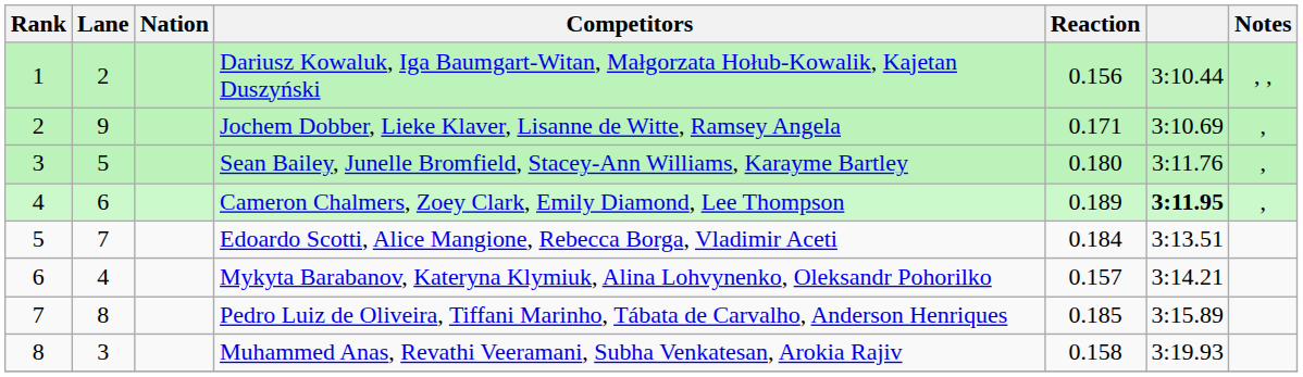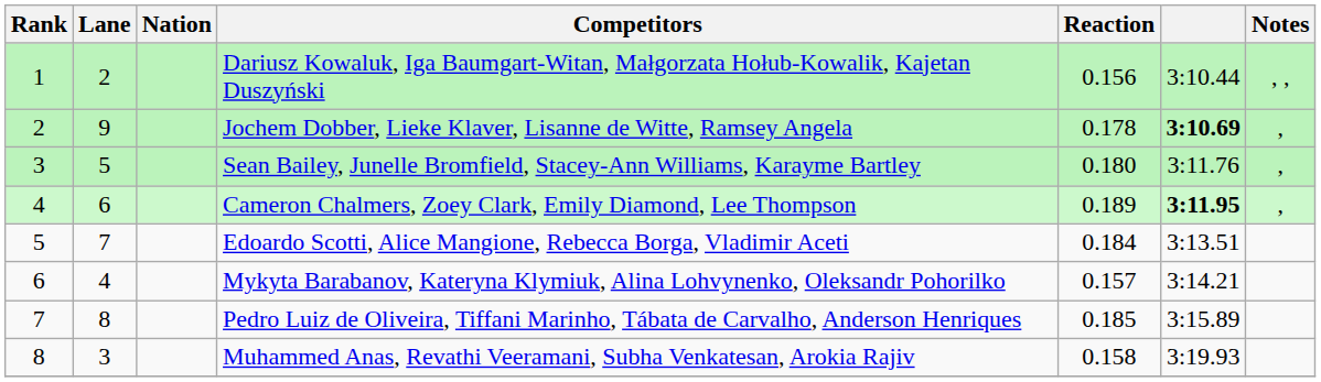 <table class="wikitable sortable" style="text-align:center">
 <tr>
 <th scope="col">Rank</th>
 <th scope="col">Lane</th>
 <th scope="col">Nation</th>
 <th scope="col">Competitors</th>
 <th scope="col">Reaction</th>
 <th scope="col"></th>
 <th scope="col">Notes</th>
 </tr>
 <tr bgcolor=#bbf3bb>
 <td>1</td>
 <td>2</td>
 <td style="text-align:left"></td>
 <td style="text-align:left"><a href='#'>Dariusz Kowaluk</a>, <a href='#'>Iga Baumgart-Witan</a>, <a href='#'>Małgorzata Hołub-Kowalik</a>, <a href='#'>Kajetan Duszyński</a></td>
 <td>0.156</td>
 <td>3:10.44</td>
 <td>, , </td>
 </tr>
 <tr bgcolor=#bbf3bb>
 <td>2</td>
 <td>9</td>
 <td style="text-align:left"></td>
 <td style="text-align:left"><a href='#'>Jochem Dobber</a>, <a href='#'>Lieke Klaver</a>, <a href='#'>Lisanne de Witte</a>, <a href='#'>Ramsey Angela</a></td>
-<td>0.171</td>
-<td>3:10.69</td>
+<td>0.178</td>
+<td><strong>3:10.69</strong></td>
 <td>, </td>
 </tr>
 <tr bgcolor=#bbf3bb>
 <td>3</td>
 <td>5</td>
 <td style="text-align:left"></td>
 <td style="text-align:left"><a href='#'>Sean Bailey</a>, <a href='#'>Junelle Bromfield</a>, <a href='#'>Stacey-Ann Williams</a>, <a href='#'>Karayme Bartley</a></td>
 <td>0.180</td>
 <td>3:11.76</td>
 <td>, </td>
 </tr>
 <tr bgcolor=ccf9cc>
 <td>4</td>
 <td>6</td>
 <td style="text-align:left"></td>
 <td style="text-align:left"><a href='#'>Cameron Chalmers</a>, <a href='#'>Zoey Clark</a>, <a href='#'>Emily Diamond</a>, <a href='#'>Lee Thompson</a></td>
 <td>0.189</td>
 <td><strong>3:11.95</strong></td>
 <td>, </td>
 </tr>
 <tr>
 <td>5</td>
 <td>7</td>
 <td style="text-align:left"></td>
 <td style="text-align:left"><a href='#'>Edoardo Scotti</a>, <a href='#'>Alice Mangione</a>, <a href='#'>Rebecca Borga</a>, <a href='#'>Vladimir Aceti</a></td>
 <td>0.184</td>
 <td>3:13.51</td>
 <td></td>
 </tr>
 <tr>
 <td>6</td>
 <td>4</td>
 <td style="text-align:left"></td>
 <td style="text-align:left"><a href='#'>Mykyta Barabanov</a>, <a href='#'>Kateryna Klymiuk</a>, <a href='#'>Alina Lohvynenko</a>, <a href='#'>Oleksandr Pohorilko</a></td>
 <td>0.157</td>
 <td>3:14.21</td>
 <td></td>
 </tr>
 <tr>
 <td>7</td>
 <td>8</td>
 <td style="text-align:left"></td>
 <td style="text-align:left"><a href='#'>Pedro Luiz de Oliveira</a>, <a href='#'>Tiffani Marinho</a>, <a href='#'>Tábata de Carvalho</a>, <a href='#'>Anderson Henriques</a></td>
 <td>0.185</td>
 <td>3:15.89</td>
 <td></td>
 </tr>
 <tr>
 <td>8</td>
 <td>3</td>
 <td style="text-align:left"></td>
 <td style="text-align:left"><a href='#'>Muhammed Anas</a>, <a href='#'>Revathi Veeramani</a>, <a href='#'>Subha Venkatesan</a>, <a href='#'>Arokia Rajiv</a></td>
 <td>0.158</td>
 <td>3:19.93</td>
 <td></td>
 </tr>
 <tr>
 </tr>
 </table>
